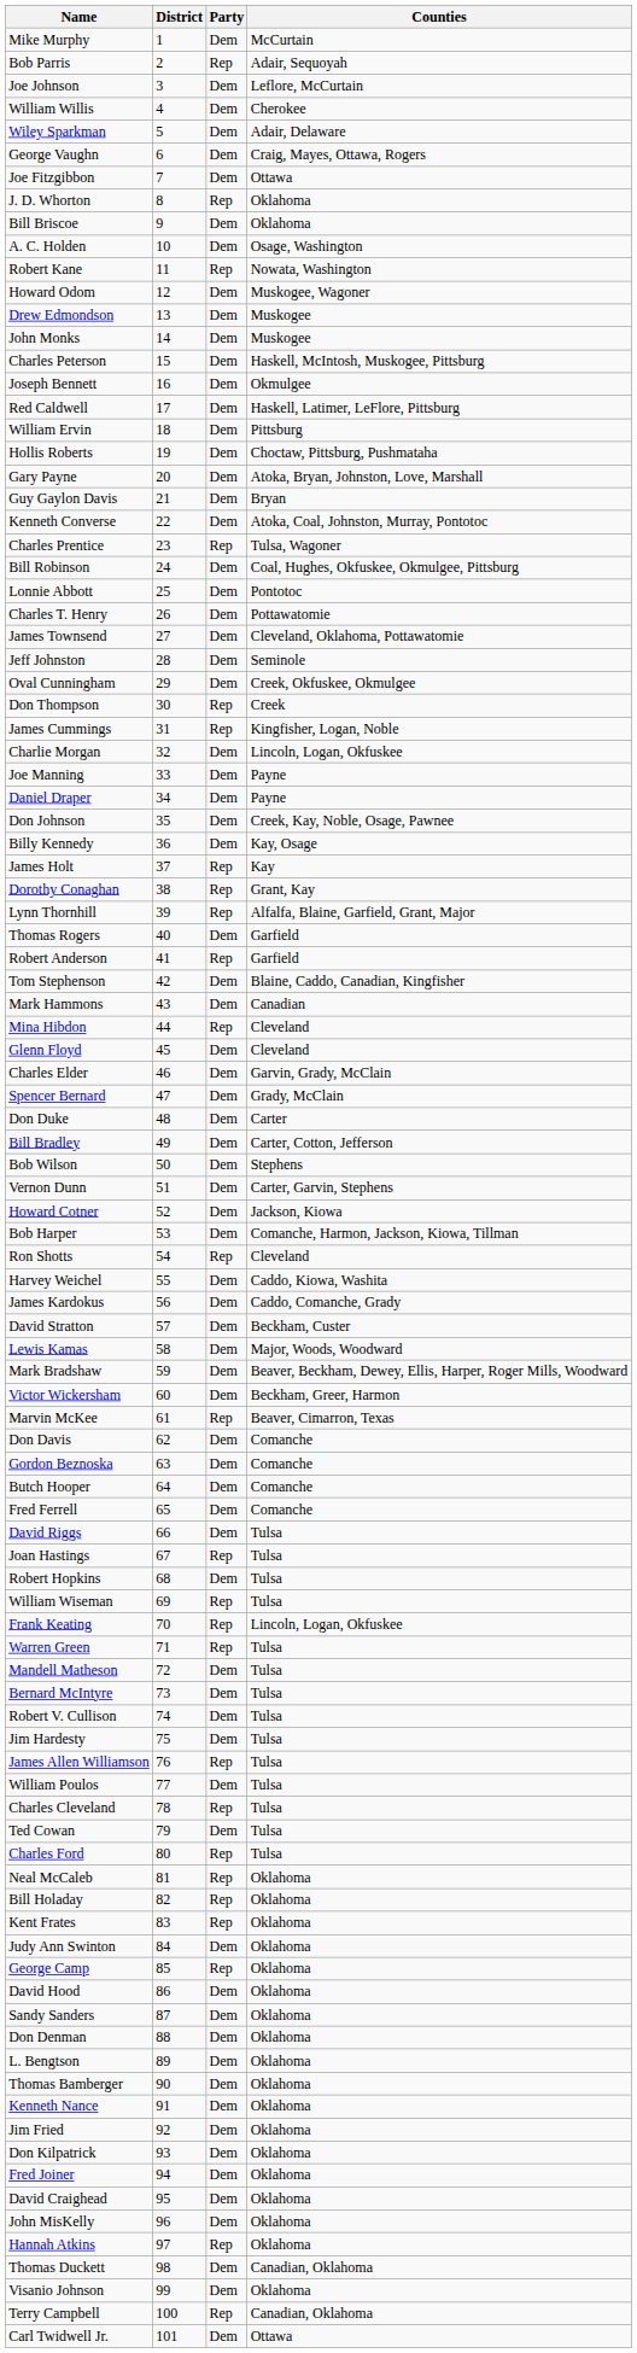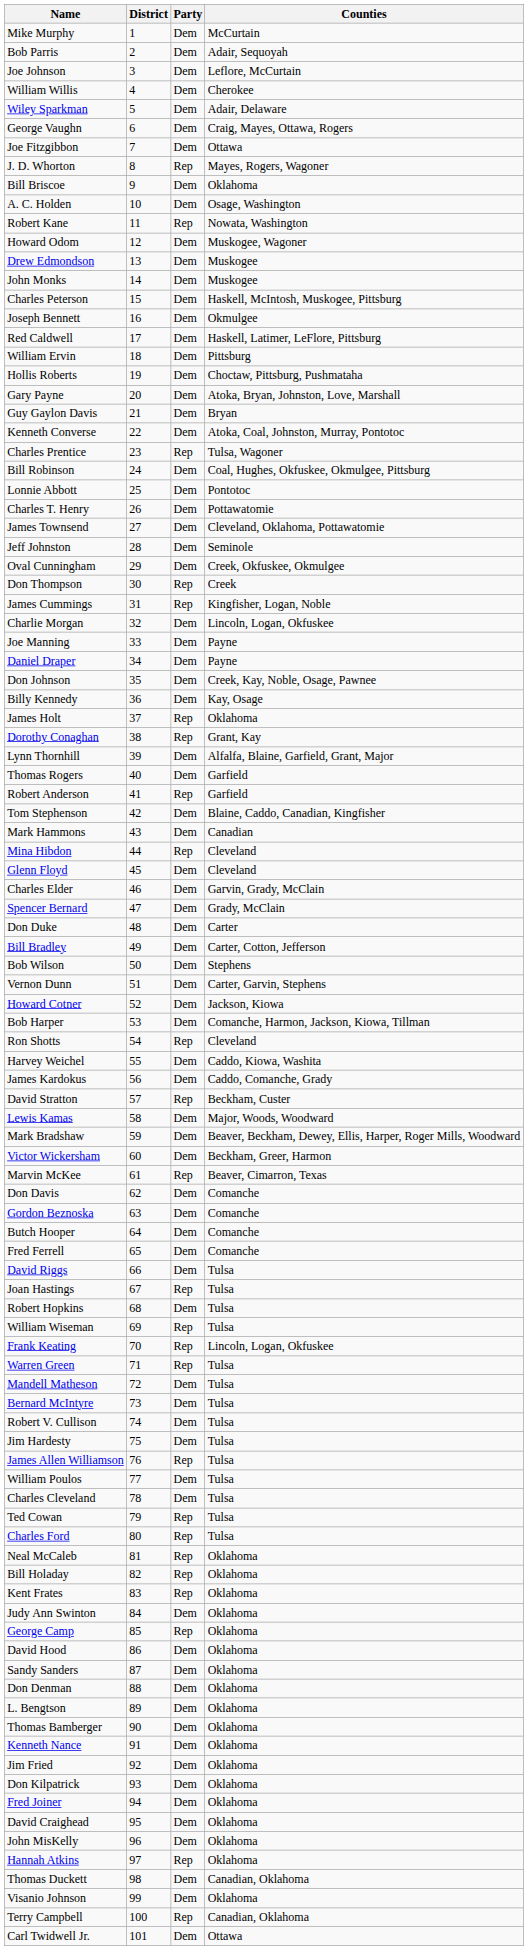 <table class="wikitable sortable">
 <tr>
 <th>Name</th>
 <th>District</th>
 <th>Party</th>
 <th>Counties</th>
 </tr>
 <tr>
 <td>Mike Murphy</td>
 <td>1</td>
 <td>Dem</td>
 <td>McCurtain</td>
 </tr>
 <tr>
 <td>Bob Parris</td>
 <td>2</td>
-<td>Rep</td>
+<td>Dem</td>
 <td>Adair, Sequoyah</td>
 </tr>
 <tr>
 <td>Joe Johnson</td>
 <td>3</td>
 <td>Dem</td>
 <td>Leflore, McCurtain</td>
 </tr>
 <tr>
 <td>William Willis</td>
 <td>4</td>
 <td>Dem</td>
 <td>Cherokee</td>
 </tr>
 <tr>
 <td><a href='#'>Wiley Sparkman</a></td>
 <td>5</td>
 <td>Dem</td>
 <td>Adair, Delaware</td>
 </tr>
 <tr>
 <td>George Vaughn</td>
 <td>6</td>
 <td>Dem</td>
 <td>Craig, Mayes, Ottawa, Rogers</td>
 </tr>
 <tr>
 <td>Joe Fitzgibbon</td>
 <td>7</td>
 <td>Dem</td>
 <td>Ottawa</td>
 </tr>
 <tr>
 <td>J. D. Whorton</td>
 <td>8</td>
 <td>Rep</td>
-<td>Oklahoma</td>
+<td>Mayes, Rogers, Wagoner</td>
 </tr>
 <tr>
 <td>Bill Briscoe</td>
 <td>9</td>
 <td>Dem</td>
 <td>Oklahoma</td>
 </tr>
 <tr>
 <td>A. C. Holden</td>
 <td>10</td>
 <td>Dem</td>
 <td>Osage, Washington</td>
 </tr>
 <tr>
 <td>Robert Kane</td>
 <td>11</td>
 <td>Rep</td>
 <td>Nowata, Washington</td>
 </tr>
 <tr>
 <td>Howard Odom</td>
 <td>12</td>
 <td>Dem</td>
 <td>Muskogee, Wagoner</td>
 </tr>
 <tr>
 <td><a href='#'>Drew Edmondson</a></td>
 <td>13</td>
 <td>Dem</td>
 <td>Muskogee</td>
 </tr>
 <tr>
 <td>John Monks</td>
 <td>14</td>
 <td>Dem</td>
 <td>Muskogee</td>
 </tr>
 <tr>
 <td>Charles Peterson</td>
 <td>15</td>
 <td>Dem</td>
 <td>Haskell, McIntosh, Muskogee, Pittsburg</td>
 </tr>
 <tr>
 <td>Joseph Bennett</td>
 <td>16</td>
 <td>Dem</td>
 <td>Okmulgee</td>
 </tr>
 <tr>
 <td>Red Caldwell</td>
 <td>17</td>
 <td>Dem</td>
 <td>Haskell, Latimer, LeFlore, Pittsburg</td>
 </tr>
 <tr>
 <td>William Ervin</td>
 <td>18</td>
 <td>Dem</td>
 <td>Pittsburg</td>
 </tr>
 <tr>
 <td>Hollis Roberts</td>
 <td>19</td>
 <td>Dem</td>
 <td>Choctaw, Pittsburg, Pushmataha</td>
 </tr>
 <tr>
 <td>Gary Payne</td>
 <td>20</td>
 <td>Dem</td>
 <td>Atoka, Bryan, Johnston, Love, Marshall</td>
 </tr>
 <tr>
 <td>Guy Gaylon Davis</td>
 <td>21</td>
 <td>Dem</td>
 <td>Bryan</td>
 </tr>
 <tr>
 <td>Kenneth Converse</td>
 <td>22</td>
 <td>Dem</td>
 <td>Atoka, Coal, Johnston, Murray, Pontotoc</td>
 </tr>
 <tr>
 <td>Charles Prentice</td>
 <td>23</td>
 <td>Rep</td>
 <td>Tulsa, Wagoner</td>
 </tr>
 <tr>
 <td>Bill Robinson</td>
 <td>24</td>
 <td>Dem</td>
 <td>Coal, Hughes, Okfuskee, Okmulgee, Pittsburg</td>
 </tr>
 <tr>
 <td>Lonnie Abbott</td>
 <td>25</td>
 <td>Dem</td>
 <td>Pontotoc</td>
 </tr>
 <tr>
 <td>Charles T. Henry</td>
 <td>26</td>
 <td>Dem</td>
 <td>Pottawatomie</td>
 </tr>
 <tr>
 <td>James Townsend</td>
 <td>27</td>
 <td>Dem</td>
 <td>Cleveland, Oklahoma, Pottawatomie</td>
 </tr>
 <tr>
 <td>Jeff Johnston</td>
 <td>28</td>
 <td>Dem</td>
 <td>Seminole</td>
 </tr>
 <tr>
 <td>Oval Cunningham</td>
 <td>29</td>
 <td>Dem</td>
 <td>Creek, Okfuskee, Okmulgee</td>
 </tr>
 <tr>
 <td>Don Thompson</td>
 <td>30</td>
 <td>Rep</td>
 <td>Creek</td>
 </tr>
 <tr>
 <td>James Cummings</td>
 <td>31</td>
 <td>Rep</td>
 <td>Kingfisher, Logan, Noble</td>
 </tr>
 <tr>
 <td>Charlie Morgan</td>
 <td>32</td>
 <td>Dem</td>
 <td>Lincoln, Logan, Okfuskee</td>
 </tr>
 <tr>
 <td>Joe Manning</td>
 <td>33</td>
 <td>Dem</td>
 <td>Payne</td>
 </tr>
 <tr>
 <td><a href='#'>Daniel Draper</a></td>
 <td>34</td>
 <td>Dem</td>
 <td>Payne</td>
 </tr>
 <tr>
 <td>Don Johnson</td>
 <td>35</td>
 <td>Dem</td>
 <td>Creek, Kay, Noble, Osage, Pawnee</td>
 </tr>
 <tr>
 <td>Billy Kennedy</td>
 <td>36</td>
 <td>Dem</td>
 <td>Kay, Osage</td>
 </tr>
 <tr>
 <td>James Holt</td>
 <td>37</td>
 <td>Rep</td>
-<td>Kay</td>
+<td>Oklahoma</td>
 </tr>
 <tr>
 <td><a href='#'>Dorothy Conaghan</a></td>
 <td>38</td>
 <td>Rep</td>
 <td>Grant, Kay</td>
 </tr>
 <tr>
 <td>Lynn Thornhill</td>
 <td>39</td>
-<td>Rep</td>
+<td>Dem</td>
 <td>Alfalfa, Blaine, Garfield, Grant, Major</td>
 </tr>
 <tr>
 <td>Thomas Rogers</td>
 <td>40</td>
 <td>Dem</td>
 <td>Garfield</td>
 </tr>
 <tr>
 <td>Robert Anderson</td>
 <td>41</td>
 <td>Rep</td>
 <td>Garfield</td>
 </tr>
 <tr>
 <td>Tom Stephenson</td>
 <td>42</td>
 <td>Dem</td>
 <td>Blaine, Caddo, Canadian, Kingfisher</td>
 </tr>
 <tr>
 <td>Mark Hammons</td>
 <td>43</td>
 <td>Dem</td>
 <td>Canadian</td>
 </tr>
 <tr>
 <td><a href='#'>Mina Hibdon</a></td>
 <td>44</td>
 <td>Rep</td>
 <td>Cleveland</td>
 </tr>
 <tr>
 <td><a href='#'>Glenn Floyd</a></td>
 <td>45</td>
 <td>Dem</td>
 <td>Cleveland</td>
 </tr>
 <tr>
 <td>Charles Elder</td>
 <td>46</td>
 <td>Dem</td>
 <td>Garvin, Grady, McClain</td>
 </tr>
 <tr>
 <td><a href='#'>Spencer Bernard</a></td>
 <td>47</td>
 <td>Dem</td>
 <td>Grady, McClain</td>
 </tr>
 <tr>
 <td>Don Duke</td>
 <td>48</td>
 <td>Dem</td>
 <td>Carter</td>
 </tr>
 <tr>
 <td><a href='#'>Bill Bradley</a></td>
 <td>49</td>
 <td>Dem</td>
 <td>Carter, Cotton, Jefferson</td>
 </tr>
 <tr>
 <td>Bob Wilson</td>
 <td>50</td>
 <td>Dem</td>
 <td>Stephens</td>
 </tr>
 <tr>
 <td>Vernon Dunn</td>
 <td>51</td>
 <td>Dem</td>
 <td>Carter, Garvin, Stephens</td>
 </tr>
 <tr>
 <td><a href='#'>Howard Cotner</a></td>
 <td>52</td>
 <td>Dem</td>
 <td>Jackson, Kiowa</td>
 </tr>
 <tr>
 <td>Bob Harper</td>
 <td>53</td>
 <td>Dem</td>
 <td>Comanche, Harmon, Jackson, Kiowa, Tillman</td>
 </tr>
 <tr>
 <td>Ron Shotts</td>
 <td>54</td>
 <td>Rep</td>
 <td>Cleveland</td>
 </tr>
 <tr>
 <td>Harvey Weichel</td>
 <td>55</td>
 <td>Dem</td>
 <td>Caddo, Kiowa, Washita</td>
 </tr>
 <tr>
 <td>James Kardokus</td>
 <td>56</td>
 <td>Dem</td>
 <td>Caddo, Comanche, Grady</td>
 </tr>
 <tr>
 <td>David Stratton</td>
 <td>57</td>
-<td>Dem</td>
+<td>Rep</td>
 <td>Beckham, Custer</td>
 </tr>
 <tr>
 <td><a href='#'>Lewis Kamas</a></td>
 <td>58</td>
 <td>Dem</td>
 <td>Major, Woods, Woodward</td>
 </tr>
 <tr>
 <td>Mark Bradshaw</td>
 <td>59</td>
 <td>Dem</td>
 <td>Beaver, Beckham, Dewey, Ellis, Harper, Roger Mills, Woodward</td>
 </tr>
 <tr>
 <td><a href='#'>Victor Wickersham</a></td>
 <td>60</td>
 <td>Dem</td>
 <td>Beckham, Greer, Harmon</td>
 </tr>
 <tr>
 <td>Marvin McKee</td>
 <td>61</td>
 <td>Rep</td>
 <td>Beaver, Cimarron, Texas</td>
 </tr>
 <tr>
 <td>Don Davis</td>
 <td>62</td>
 <td>Dem</td>
 <td>Comanche</td>
 </tr>
 <tr>
 <td><a href='#'>Gordon Beznoska</a></td>
 <td>63</td>
 <td>Dem</td>
 <td>Comanche</td>
 </tr>
 <tr>
 <td>Butch Hooper</td>
 <td>64</td>
 <td>Dem</td>
 <td>Comanche</td>
 </tr>
 <tr>
 <td>Fred Ferrell</td>
 <td>65</td>
 <td>Dem</td>
 <td>Comanche</td>
 </tr>
 <tr>
 <td><a href='#'>David Riggs</a></td>
 <td>66</td>
 <td>Dem</td>
 <td>Tulsa</td>
 </tr>
 <tr>
 <td>Joan Hastings</td>
 <td>67</td>
 <td>Rep</td>
 <td>Tulsa</td>
 </tr>
 <tr>
 <td>Robert Hopkins</td>
 <td>68</td>
 <td>Dem</td>
 <td>Tulsa</td>
 </tr>
 <tr>
 <td>William Wiseman</td>
 <td>69</td>
 <td>Rep</td>
 <td>Tulsa</td>
 </tr>
 <tr>
 <td><a href='#'>Frank Keating</a></td>
 <td>70</td>
 <td>Rep</td>
 <td>Lincoln, Logan, Okfuskee</td>
 </tr>
 <tr>
 <td><a href='#'>Warren Green</a></td>
 <td>71</td>
 <td>Rep</td>
 <td>Tulsa</td>
 </tr>
 <tr>
 <td><a href='#'>Mandell Matheson</a></td>
 <td>72</td>
 <td>Dem</td>
 <td>Tulsa</td>
 </tr>
 <tr>
 <td><a href='#'>Bernard McIntyre</a></td>
 <td>73</td>
 <td>Dem</td>
 <td>Tulsa</td>
 </tr>
 <tr>
 <td>Robert V. Cullison</td>
 <td>74</td>
 <td>Dem</td>
 <td>Tulsa</td>
 </tr>
 <tr>
 <td>Jim Hardesty</td>
 <td>75</td>
 <td>Dem</td>
 <td>Tulsa</td>
 </tr>
 <tr>
 <td><a href='#'>James Allen Williamson</a></td>
 <td>76</td>
 <td>Rep</td>
 <td>Tulsa</td>
 </tr>
 <tr>
 <td>William Poulos</td>
 <td>77</td>
 <td>Dem</td>
 <td>Tulsa</td>
 </tr>
 <tr>
 <td>Charles Cleveland</td>
 <td>78</td>
-<td>Rep</td>
+<td>Dem</td>
 <td>Tulsa</td>
 </tr>
 <tr>
 <td>Ted Cowan</td>
 <td>79</td>
-<td>Dem</td>
+<td>Rep</td>
 <td>Tulsa</td>
 </tr>
 <tr>
 <td><a href='#'>Charles Ford</a></td>
 <td>80</td>
 <td>Rep</td>
 <td>Tulsa</td>
 </tr>
 <tr>
 <td>Neal McCaleb</td>
 <td>81</td>
 <td>Rep</td>
 <td>Oklahoma</td>
 </tr>
 <tr>
 <td>Bill Holaday</td>
 <td>82</td>
 <td>Rep</td>
 <td>Oklahoma</td>
 </tr>
 <tr>
 <td>Kent Frates</td>
 <td>83</td>
 <td>Rep</td>
 <td>Oklahoma</td>
 </tr>
 <tr>
 <td>Judy Ann Swinton</td>
 <td>84</td>
 <td>Dem</td>
 <td>Oklahoma</td>
 </tr>
 <tr>
 <td><a href='#'>George Camp</a></td>
 <td>85</td>
 <td>Rep</td>
 <td>Oklahoma</td>
 </tr>
 <tr>
 <td>David Hood</td>
 <td>86</td>
 <td>Dem</td>
 <td>Oklahoma</td>
 </tr>
 <tr>
 <td>Sandy Sanders</td>
 <td>87</td>
 <td>Dem</td>
 <td>Oklahoma</td>
 </tr>
 <tr>
 <td>Don Denman</td>
 <td>88</td>
 <td>Dem</td>
 <td>Oklahoma</td>
 </tr>
 <tr>
 <td>L. Bengtson</td>
 <td>89</td>
 <td>Dem</td>
 <td>Oklahoma</td>
 </tr>
 <tr>
 <td>Thomas Bamberger</td>
 <td>90</td>
 <td>Dem</td>
 <td>Oklahoma</td>
 </tr>
 <tr>
 <td><a href='#'>Kenneth Nance</a></td>
 <td>91</td>
 <td>Dem</td>
 <td>Oklahoma</td>
 </tr>
 <tr>
 <td>Jim Fried</td>
 <td>92</td>
 <td>Dem</td>
 <td>Oklahoma</td>
 </tr>
 <tr>
 <td>Don Kilpatrick</td>
 <td>93</td>
 <td>Dem</td>
 <td>Oklahoma</td>
 </tr>
 <tr>
 <td><a href='#'>Fred Joiner</a></td>
 <td>94</td>
 <td>Dem</td>
 <td>Oklahoma</td>
 </tr>
 <tr>
 <td>David Craighead</td>
 <td>95</td>
 <td>Dem</td>
 <td>Oklahoma</td>
 </tr>
 <tr>
 <td>John MisKelly</td>
 <td>96</td>
 <td>Dem</td>
 <td>Oklahoma</td>
 </tr>
 <tr>
 <td><a href='#'>Hannah Atkins</a></td>
 <td>97</td>
 <td>Rep</td>
 <td>Oklahoma</td>
 </tr>
 <tr>
 <td>Thomas Duckett</td>
 <td>98</td>
 <td>Dem</td>
 <td>Canadian, Oklahoma</td>
 </tr>
 <tr>
 <td>Visanio Johnson</td>
 <td>99</td>
 <td>Dem</td>
 <td>Oklahoma</td>
 </tr>
 <tr>
 <td>Terry Campbell</td>
 <td>100</td>
 <td>Rep</td>
 <td>Canadian, Oklahoma</td>
 </tr>
 <tr>
 <td>Carl Twidwell Jr.</td>
 <td>101</td>
 <td>Dem</td>
 <td>Ottawa</td>
 </tr>
 </table>
